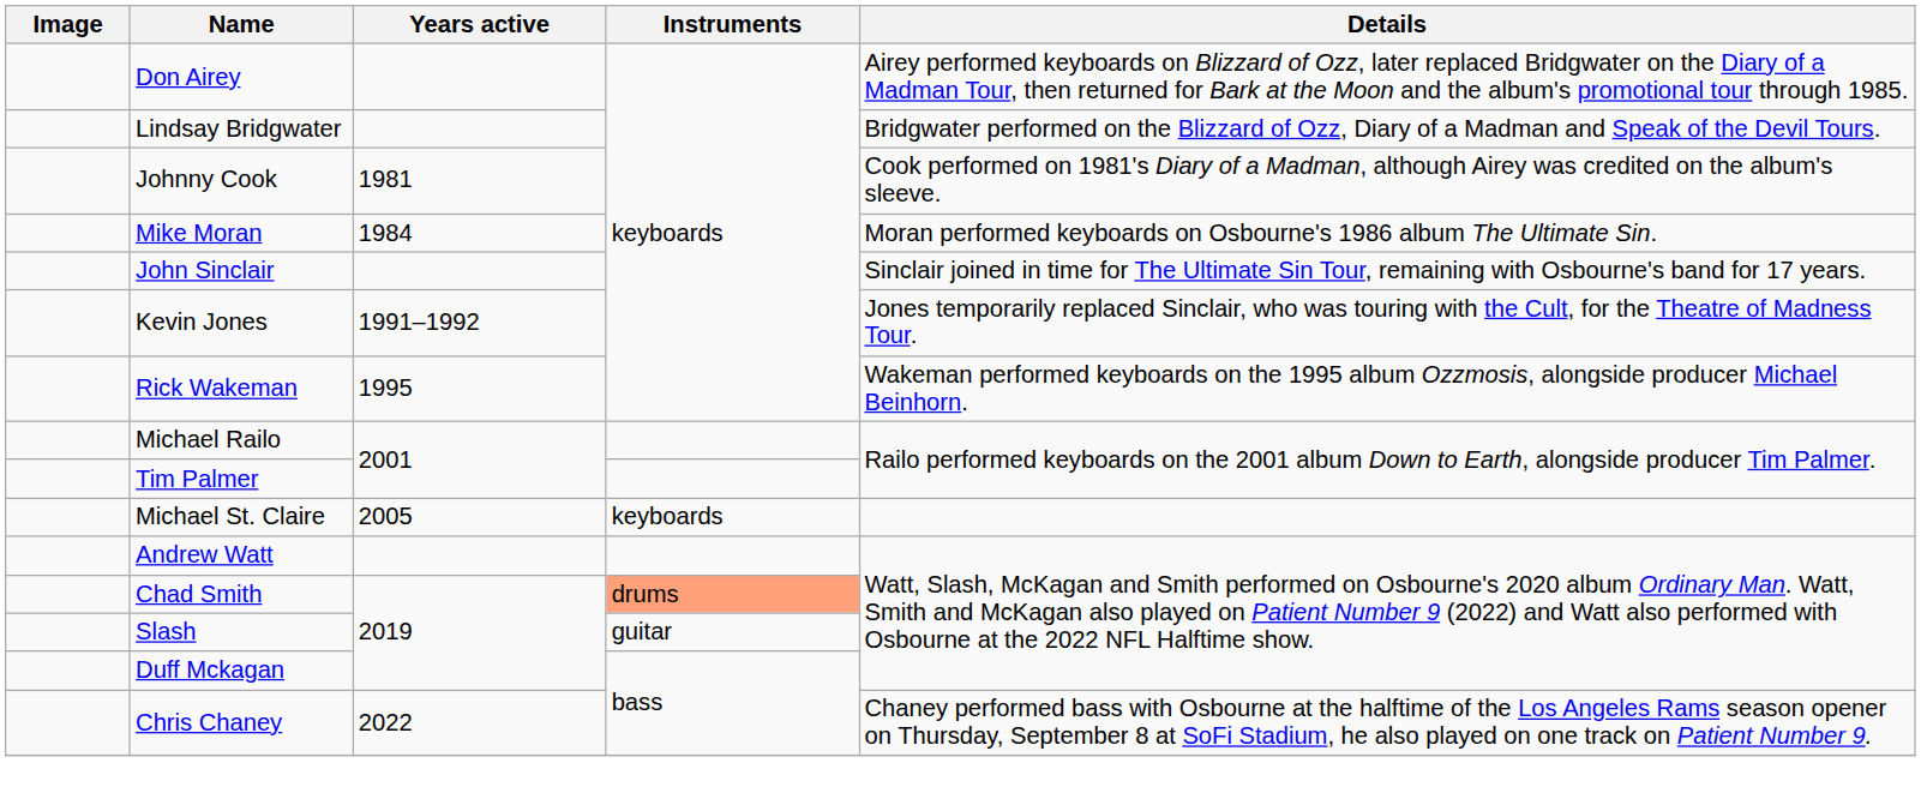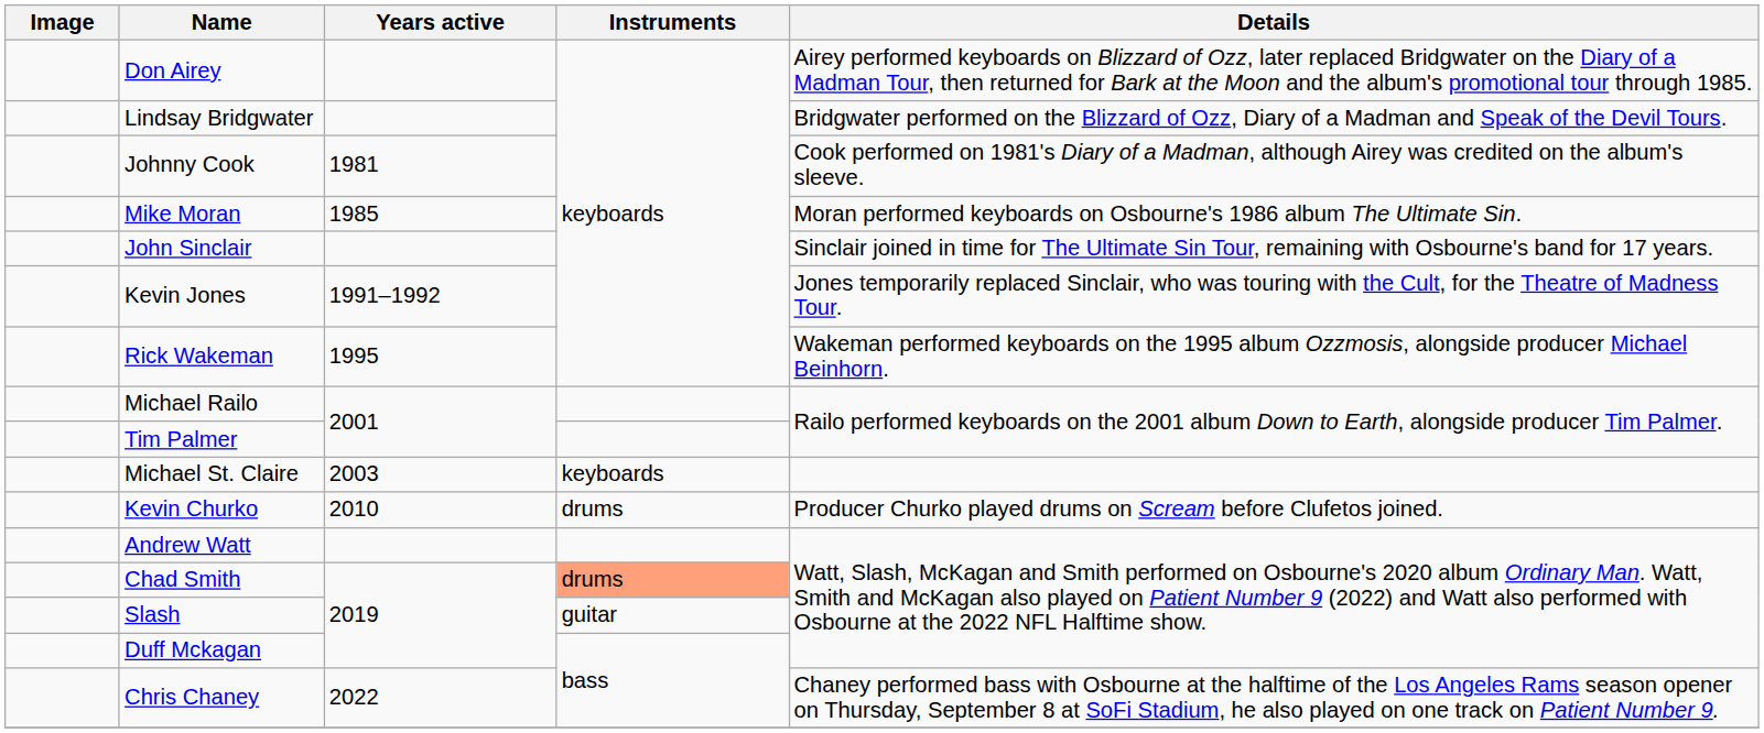 <table class="wikitable" border="1" width=100%>
 <tr>
 <th width="75">Image</th>
 <th width="140">Name</th>
 <th width="160">Years active</th>
 <th width="160">Instruments</th>
 <th>Details</th>
 </tr>
 <tr>
 <td></td>
 <td><a href='#'>Don Airey</a></td>
 <td></td>
 <td rowspan="7">keyboards</td>
 <td>Airey performed keyboards on <em>Blizzard of Ozz</em>, later replaced Bridgwater on the <a href='#'>Diary of a Madman Tour</a>, then returned for <em>Bark at the Moon</em> and the album's <a href='#'>promotional tour</a> through 1985.</td>
 </tr>
 <tr>
 <td></td>
 <td>Lindsay Bridgwater</td>
 <td></td>
 <td>Bridgwater performed on the <a href='#'>Blizzard of Ozz</a>, Diary of a Madman and <a href='#'>Speak of the Devil Tours</a>.</td>
 </tr>
 <tr>
 <td></td>
 <td>Johnny Cook</td>
 <td>1981 </td>
 <td>Cook performed on 1981's <em>Diary of a Madman</em>, although Airey was credited on the album's sleeve.</td>
 </tr>
 <tr>
 <td></td>
 <td><a href='#'>Mike Moran</a></td>
-<td>1984 </td>
+<td>1985 </td>
 <td>Moran performed keyboards on Osbourne's 1986 album <em>The Ultimate Sin</em>.</td>
 </tr>
 <tr>
 <td></td>
 <td><a href='#'>John Sinclair</a></td>
 <td></td>
 <td>Sinclair joined in time for <a href='#'>The Ultimate Sin Tour</a>, remaining with Osbourne's band for 17 years.</td>
 </tr>
 <tr>
 <td></td>
 <td>Kevin Jones</td>
 <td>1991–1992 </td>
 <td>Jones temporarily replaced Sinclair, who was touring with <a href='#'>the Cult</a>, for the <a href='#'>Theatre of Madness Tour</a>.</td>
 </tr>
 <tr>
 <td></td>
 <td><a href='#'>Rick Wakeman</a></td>
 <td>1995 </td>
 <td>Wakeman performed keyboards on the 1995 album <em>Ozzmosis</em>, alongside producer <a href='#'>Michael Beinhorn</a>.</td>
 </tr>
 <tr>
 <td></td>
 <td>Michael Railo</td>
 <td rowspan="2">2001 </td>
 <td></td>
 <td rowspan="2">Railo performed keyboards on the 2001 album <em>Down to Earth</em>, alongside producer <a href='#'>Tim Palmer</a>.</td>
 </tr>
 <tr>
 <td></td>
 <td><a href='#'>Tim Palmer</a></td>
 <td></td>
 </tr>
 <tr>
 <td></td>
 <td>Michael St. Claire</td>
-<td>2005 </td>
+<td>2003 </td>
 <td>keyboards</td>
 <td></td>
+</tr>
+<tr>
+<td></td>
+<td><a href='#'>Kevin Churko</a></td>
+<td>2010 </td>
+<td>drums</td>
+<td>Producer Churko played drums on <em><a href='#'>Scream</a></em> before Clufetos joined.</td>
 </tr>
 <tr>
 <td></td>
 <td><a href='#'>Andrew Watt</a></td>
 <td></td>
 <td></td>
 <td rowspan="4">Watt, Slash, McKagan and Smith performed on Osbourne's 2020 album <em><a href='#'>Ordinary Man</a></em>. Watt, Smith and McKagan also played on <em><a href='#'>Patient Number 9</a></em> (2022) and Watt also performed with Osbourne at the 2022 NFL Halftime show.</td>
 </tr>
 <tr>
 <td></td>
 <td><a href='#'>Chad Smith</a></td>
 <td rowspan="3">2019 </td>
 <td style="background: lightsalmon;">drums</td>
 </tr>
 <tr>
 <td></td>
 <td><a href='#'>Slash</a></td>
 <td>guitar</td>
 </tr>
 <tr>
 <td></td>
 <td><a href='#'>Duff Mckagan</a></td>
 <td rowspan="2">bass</td>
 </tr>
 <tr>
 <td></td>
 <td><a href='#'>Chris Chaney</a></td>
 <td>2022 </td>
 <td>Chaney performed bass with Osbourne at the halftime of the <a href='#'>Los Angeles Rams</a> season opener on Thursday, September 8 at <a href='#'>SoFi Stadium</a>, he also played on one track on <em><a href='#'>Patient Number 9</a>.</em></td>
 </tr>
 <tr>
 </tr>
 </table>
